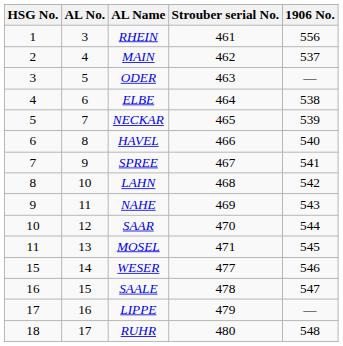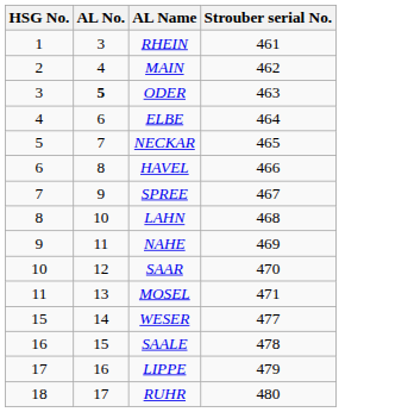 <table class="wikitable collapsible collapsed" style=text-align:center>
 <tr>
 <th>HSG No.</th>
 <th>AL No.</th>
 <th>AL Name</th>
 <th>Strouber serial No.</th>
-<th>1906 No.</th>
 </tr>
 <tr>
 <td>1</td>
 <td>3</td>
 <td><em><a href='#'>RHEIN</a></em></td>
 <td>461</td>
-<td>556</td>
 </tr>
 <tr>
 <td>2</td>
 <td>4</td>
 <td><em><a href='#'>MAIN</a></em></td>
 <td>462</td>
-<td>537</td>
 </tr>
 <tr>
 <td>3</td>
-<td>5</td>
+<td><strong>5</strong></td>
 <td><em><a href='#'>ODER</a></em></td>
 <td>463</td>
-<td>—</td>
 </tr>
 <tr>
 <td>4</td>
 <td>6</td>
 <td><em><a href='#'>ELBE</a></em></td>
 <td>464</td>
-<td>538</td>
 </tr>
 <tr>
 <td>5</td>
 <td>7</td>
 <td><em><a href='#'>NECKAR</a></em></td>
 <td>465</td>
-<td>539</td>
 </tr>
 <tr>
 <td>6</td>
 <td>8</td>
 <td><em><a href='#'>HAVEL</a></em></td>
 <td>466</td>
-<td>540</td>
 </tr>
 <tr>
 <td>7</td>
 <td>9</td>
 <td><em><a href='#'>SPREE</a></em></td>
 <td>467</td>
-<td>541</td>
 </tr>
 <tr>
 <td>8</td>
 <td>10</td>
 <td><em><a href='#'>LAHN</a></em></td>
 <td>468</td>
-<td>542</td>
 </tr>
 <tr>
 <td>9</td>
 <td>11</td>
 <td><em><a href='#'>NAHE</a></em></td>
 <td>469</td>
-<td>543</td>
 </tr>
 <tr>
 <td>10</td>
 <td>12</td>
 <td><em><a href='#'>SAAR</a></em></td>
 <td>470</td>
-<td>544</td>
 </tr>
 <tr>
 <td>11</td>
 <td>13</td>
 <td><em><a href='#'>MOSEL</a></em></td>
 <td>471</td>
-<td>545</td>
 </tr>
 <tr>
 <td>15</td>
 <td>14</td>
 <td><em><a href='#'>WESER</a></em></td>
 <td>477</td>
-<td>546</td>
 </tr>
 <tr>
 <td>16</td>
 <td>15</td>
 <td><em><a href='#'>SAALE</a></em></td>
 <td>478</td>
-<td>547</td>
 </tr>
 <tr>
 <td>17</td>
 <td>16</td>
 <td><em><a href='#'>LIPPE</a></em></td>
 <td>479</td>
-<td>—</td>
 </tr>
 <tr>
 <td>18</td>
 <td>17</td>
 <td><em><a href='#'>RUHR</a></em></td>
 <td>480</td>
-<td>548</td>
 </tr>
 </table>
